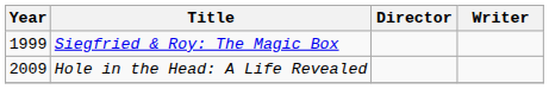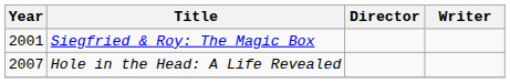 <table class="wikitable">
 <tr>
 <th>Year</th>
 <th>Title</th>
 <th width=65>Director</th>
 <th width=65>Writer</th>
 </tr>
 <tr>
-<td>1999</td>
+<td>2001</td>
 <td><em><a href='#'>Siegfried & Roy: The Magic Box</a></em></td>
 <td></td>
 <td></td>
 </tr>
 <tr>
-<td>2009</td>
+<td>2007</td>
 <td><em>Hole in the Head: A Life Revealed</em></td>
 <td></td>
 <td></td>
 </tr>
 <tr>
 </tr>
 </table>
